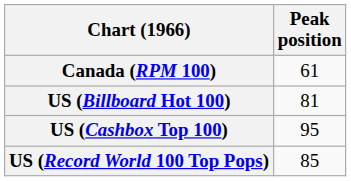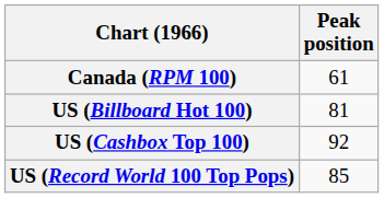 <table class="wikitable sortable plainrowheaders" style="text-align:center">
 <tr>
 <th>Chart (1966)</th>
 <th>Peak<br>position</th>
 </tr>
 <tr>
 <th scope="row">Canada (<a href='#'><em>RPM</em> 100</a>)</th>
 <td style="text-align:center;">61</td>
 </tr>
 <tr>
 <th scope="row">US (<a href='#'><em>Billboard</em> Hot 100</a>)</th>
 <td style="text-align:center;">81</td>
 </tr>
 <tr>
 <th scope="row">US (<a href='#'><em>Cashbox</em> Top 100</a>)</th>
-<td style="text-align:center;">95</td>
+<td style="text-align:center;">92</td>
 </tr>
 <tr>
 <th scope="row">US (<a href='#'><em>Record World</em> 100 Top Pops</a>)</th>
 <td style="text-align:center;">85</td>
 </tr>
 </table>
